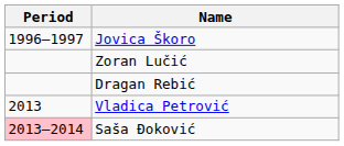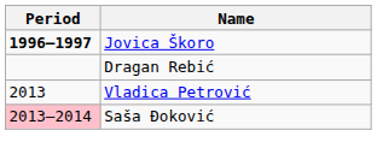 <table class="wikitable">
 <tr>
 <th width="75">Period</th>
 <th width="225">Name</th>
 </tr>
 <tr>
-<td>1996–1997</td>
+<td><strong>1996–1997</strong></td>
 <td> <a href='#'>Jovica Škoro</a></td>
-</tr>
-<tr>
-<td></td>
-<td> Zoran Lučić</td>
 </tr>
 <tr>
 <td></td>
 <td> Dragan Rebić</td>
 </tr>
 <tr>
 <td>2013</td>
 <td> <a href='#'>Vladica Petrović</a></td>
 </tr>
 <tr>
 <td style="background: pink;">2013–2014</td>
 <td> Saša Đoković</td>
 </tr>
 </table>
